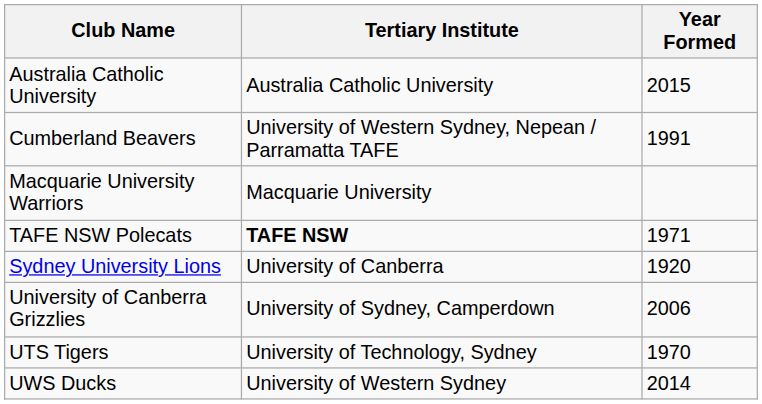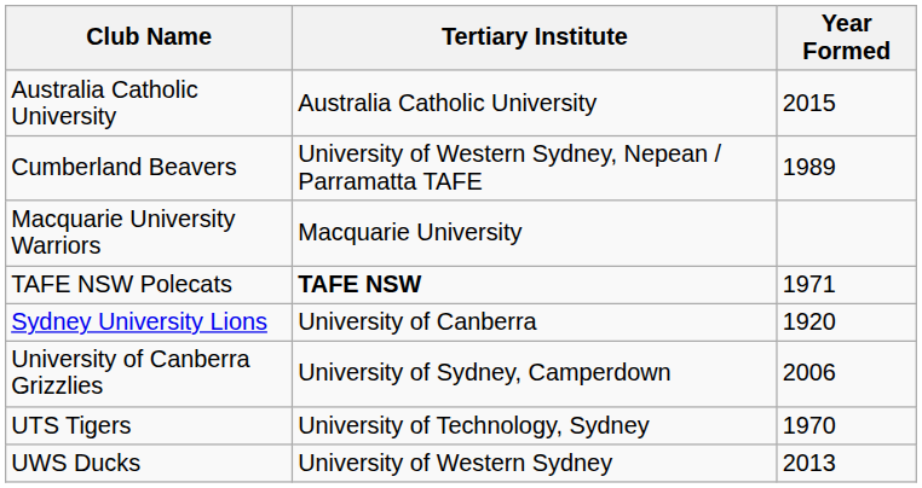 <table class="wikitable">
 <tr>
 <th>Club Name</th>
 <th>Tertiary Institute</th>
 <th>Year Formed</th>
 </tr>
 <tr>
 <td>Australia Catholic University</td>
 <td>Australia Catholic University</td>
 <td>2015</td>
 </tr>
 <tr>
 <td>Cumberland Beavers</td>
 <td>University of Western Sydney, Nepean / Parramatta TAFE</td>
-<td>1991</td>
+<td>1989</td>
 </tr>
 <tr>
 <td>Macquarie University Warriors</td>
 <td>Macquarie University</td>
 <td></td>
 </tr>
 <tr>
 <td>TAFE NSW Polecats</td>
 <td><strong>TAFE NSW</strong></td>
 <td>1971</td>
 </tr>
 <tr>
 <td><a href='#'>Sydney University Lions</a></td>
 <td>University of Canberra</td>
 <td>1920</td>
 </tr>
 <tr>
 <td>University of Canberra Grizzlies</td>
 <td>University of Sydney, Camperdown</td>
 <td>2006</td>
 </tr>
 <tr>
 <td>UTS Tigers</td>
 <td>University of Technology, Sydney</td>
 <td>1970</td>
 </tr>
 <tr>
 <td>UWS Ducks</td>
 <td>University of Western Sydney</td>
-<td>2014</td>
+<td>2013</td>
 </tr>
 </table>
